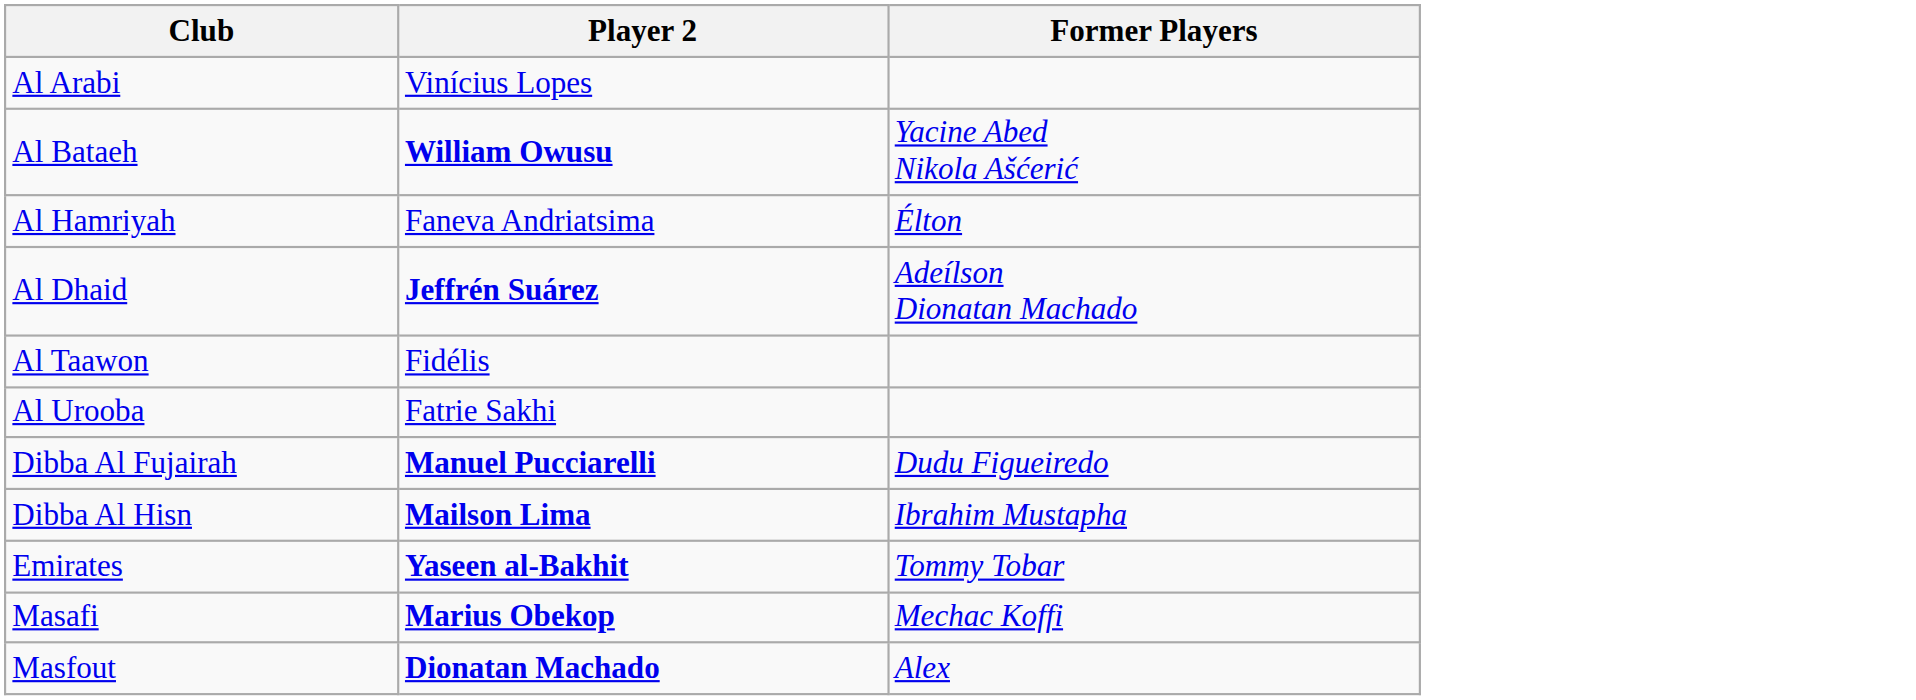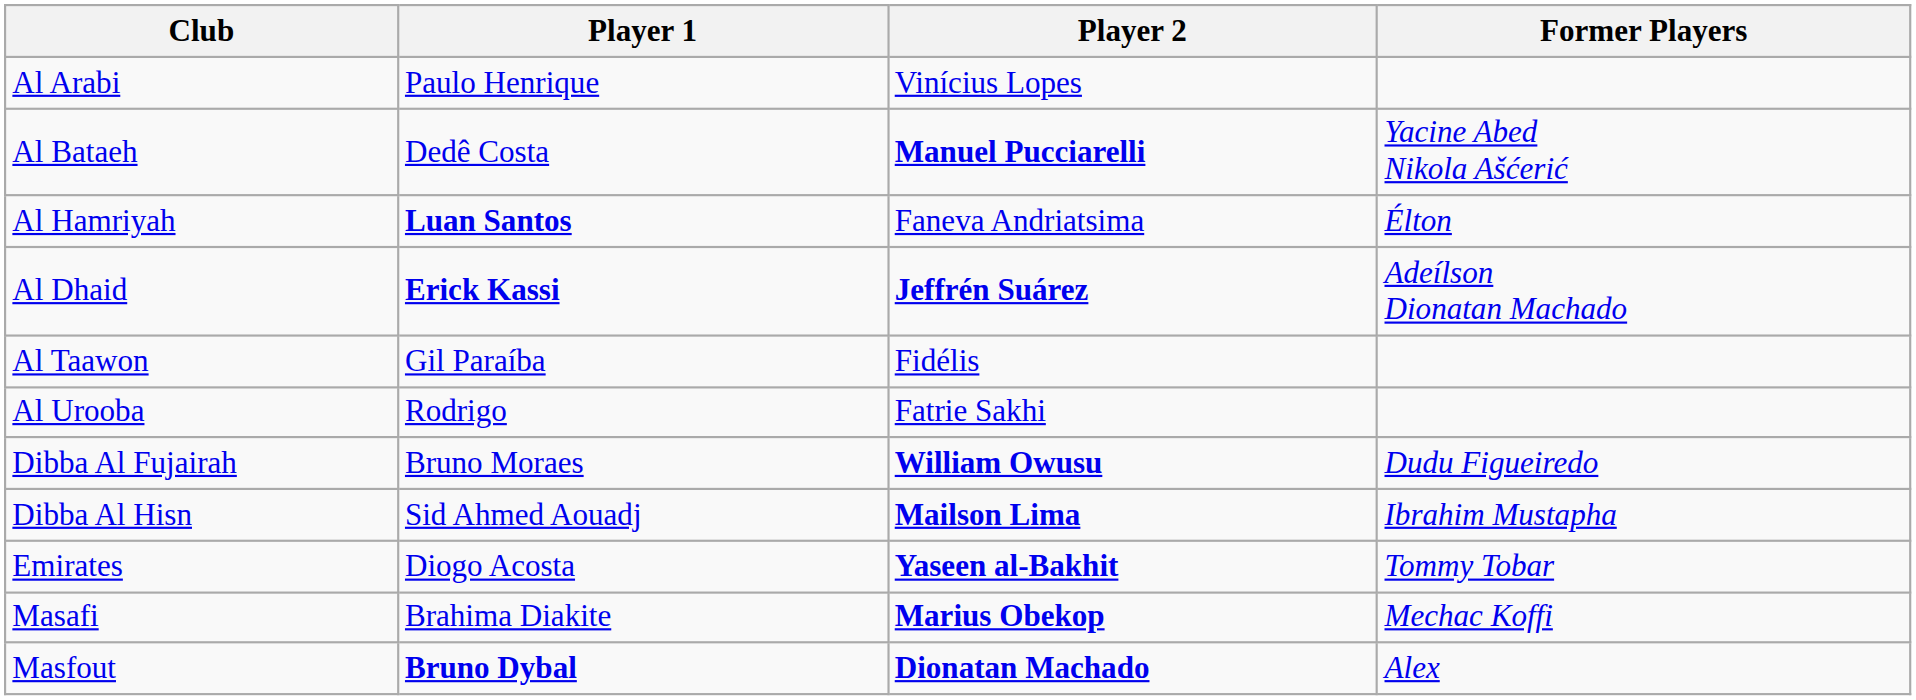 <table class="wikitable" border="1" style="text-align: left; font-size:90%">
 <tr>
 <th width="175">Club</th>
+<th width="220">Player 1</th>
 <th width="220">Player 2</th>
 <th width="240">Former Players</th>
 </tr>
 <tr>
 <td><a href='#'>Al Arabi</a></td>
+<td> <a href='#'>Paulo Henrique</a></td>
 <td> <a href='#'>Vinícius Lopes</a></td>
 <td></td>
 </tr>
 <tr>
 <td><a href='#'>Al Bataeh</a></td>
-<td> <strong><a href='#'>William Owusu</a></strong></td>
+<td> <a href='#'>Dedê Costa</a></td>
+<td> <strong><a href='#'>Manuel Pucciarelli</a></strong></td>
 <td> <em><a href='#'>Yacine Abed</a></em><br> <em><a href='#'>Nikola Ašćerić</a></em></td>
 </tr>
 <tr>
 <td><a href='#'>Al Hamriyah</a></td>
+<td> <strong><a href='#'>Luan Santos</a></strong></td>
 <td> <a href='#'>Faneva Andriatsima</a></td>
 <td> <em><a href='#'>Élton</a></em></td>
 </tr>
 <tr>
 <td><a href='#'>Al Dhaid</a></td>
+<td> <strong><a href='#'>Erick Kassi</a></strong></td>
 <td> <strong><a href='#'>Jeffrén Suárez</a></strong></td>
 <td> <em><a href='#'>Adeílson</a></em><br> <em><a href='#'>Dionatan Machado</a></em></td>
 </tr>
 <tr>
 <td><a href='#'>Al Taawon</a></td>
+<td> <a href='#'>Gil Paraíba</a></td>
 <td> <a href='#'>Fidélis</a></td>
 <td></td>
 </tr>
 <tr>
 <td><a href='#'>Al Urooba</a></td>
+<td> <a href='#'>Rodrigo</a></td>
 <td> <a href='#'>Fatrie Sakhi</a></td>
 <td></td>
 </tr>
 <tr>
 <td><a href='#'>Dibba Al Fujairah</a></td>
-<td> <strong><a href='#'>Manuel Pucciarelli</a></strong></td>
+<td> <a href='#'>Bruno Moraes</a></td>
+<td> <strong><a href='#'>William Owusu</a></strong></td>
 <td> <em><a href='#'>Dudu Figueiredo</a></em></td>
 </tr>
 <tr>
 <td><a href='#'>Dibba Al Hisn</a></td>
+<td> <a href='#'>Sid Ahmed Aouadj</a></td>
 <td> <strong><a href='#'>Mailson Lima</a></strong></td>
 <td> <em><a href='#'>Ibrahim Mustapha</a></em></td>
 </tr>
 <tr>
 <td><a href='#'>Emirates</a></td>
+<td> <a href='#'>Diogo Acosta</a></td>
 <td> <strong><a href='#'>Yaseen al-Bakhit</a></strong></td>
 <td> <em><a href='#'>Tommy Tobar</a></em></td>
 </tr>
 <tr>
 <td><a href='#'>Masafi</a></td>
+<td> <a href='#'>Brahima Diakite</a></td>
 <td> <strong><a href='#'>Marius Obekop</a></strong></td>
 <td> <em><a href='#'>Mechac Koffi</a></em></td>
 </tr>
 <tr>
 <td><a href='#'>Masfout</a></td>
+<td> <strong><a href='#'>Bruno Dybal</a></strong></td>
 <td> <strong><a href='#'>Dionatan Machado</a></strong></td>
 <td> <em><a href='#'>Alex</a></em></td>
 </tr>
 </table>
